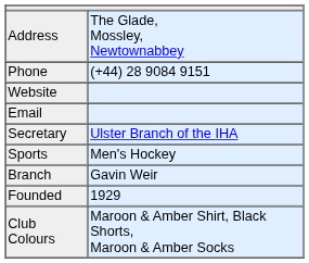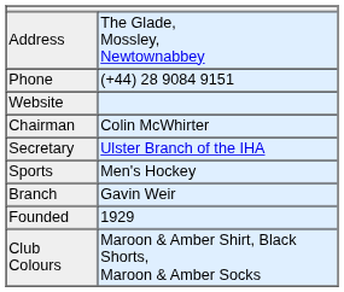 <table border="1" cellpadding="2" cellspacing="0" align="right" width="350px">
 <tr ---->
 <td bgcolor="#efefef" align="center" colspan="2"></td>
 </tr>
 <tr ---->
 <td bgcolor="#efefef">Address</td>
 <td bgcolor="#dfefff">The Glade,<br>Mossley,<br><a href='#'>Newtownabbey</a></td>
 </tr>
 <tr ---->
 <td bgcolor="#efefef">Phone</td>
 <td bgcolor="#dfefff">(+44) 28 9084 9151</td>
 </tr>
 <tr ---->
 <td bgcolor="#efefef">Website</td>
 <td bgcolor="#dfefff"></td>
 </tr>
 <tr ---->
-<td bgcolor="#efefef">Email</td>
-<td bgcolor="#dfefff"></td>
+<td bgcolor="#efefef">Chairman</td>
+<td bgcolor="#dfefff">Colin McWhirter</td>
 </tr>
 <tr ---->
 <td bgcolor="#efefef">Secretary</td>
 <td bgcolor="#dfefff"><a href='#'>Ulster Branch of the IHA</a></td>
 </tr>
 <tr ---->
 <td bgcolor="#efefef">Sports</td>
 <td bgcolor="#dfefff">Men's Hockey</td>
 </tr>
 <tr ---->
 <td bgcolor="#efefef">Branch</td>
 <td bgcolor="#dfefff">Gavin Weir</td>
 </tr>
 <tr ---->
 <td bgcolor="#efefef">Founded</td>
 <td bgcolor="#dfefff">1929</td>
 </tr>
 <tr ---->
 <td bgcolor="#efefef">Club Colours</td>
 <td bgcolor="#dfefff">Maroon & Amber Shirt, Black Shorts,<br> Maroon & Amber Socks</td>
 </tr>
 </table>
